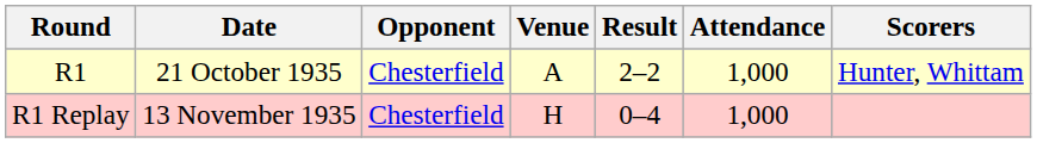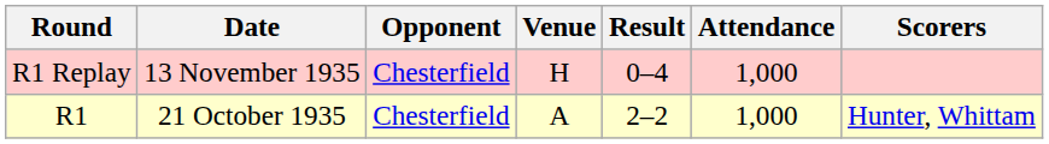 <table class="wikitable" style="font-size:100%; text-align:center">
 <tr>
 <th>Round</th>
 <th>Date</th>
 <th>Opponent</th>
 <th>Venue</th>
 <th>Result</th>
 <th>Attendance</th>
 <th>Scorers</th>
 </tr>
+<tr style="background-color: #FFCCCC;">
+<td>R1 Replay</td>
+<td>13 November 1935</td>
+<td><a href='#'>Chesterfield</a></td>
+<td>H</td>
+<td>0–4</td>
+<td>1,000</td>
+<td></td>
+</tr>
 <tr style="background-color: #FFFFCC;">
 <td>R1</td>
 <td>21 October 1935</td>
 <td><a href='#'>Chesterfield</a></td>
 <td>A</td>
 <td>2–2</td>
 <td>1,000</td>
 <td><a href='#'>Hunter</a>, <a href='#'>Whittam</a></td>
 </tr>
-<tr style="background-color: #FFCCCC;">
-<td>R1 Replay</td>
-<td>13 November 1935</td>
-<td><a href='#'>Chesterfield</a></td>
-<td>H</td>
-<td>0–4</td>
-<td>1,000</td>
-<td></td>
-</tr>
 </table>
